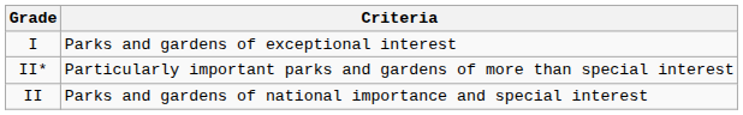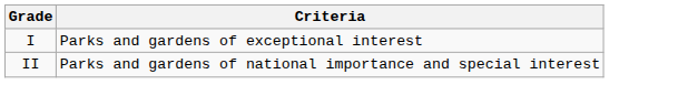 <table class="wikitable">
 <tr>
 <th>Grade</th>
 <th>Criteria</th>
 </tr>
 <tr>
 <td align="center" >I</td>
 <td>Parks and gardens of exceptional interest</td>
 </tr>
 <tr>
-<td align="center" >II*</td>
-<td>Particularly important parks and gardens of more than special interest</td>
-</tr>
-<tr>
 <td align="center" >II</td>
 <td>Parks and gardens of national importance and special interest</td>
 </tr>
 </table>
